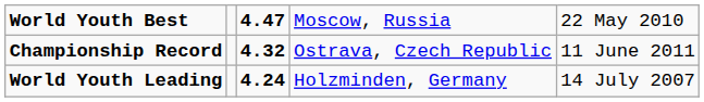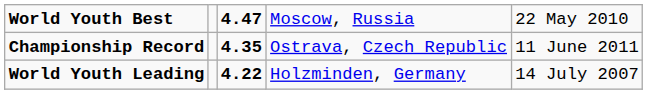 <table class="wikitable">
 <tr>
 <td><strong>World Youth Best</strong></td>
 <td></td>
 <td><strong>4.47</strong></td>
 <td><a href='#'>Moscow</a>, <a href='#'>Russia</a></td>
 <td>22 May 2010</td>
 </tr>
 <tr>
 <td><strong>Championship Record</strong></td>
 <td></td>
-<td><strong>4.32</strong></td>
+<td><strong>4.35</strong></td>
 <td><a href='#'>Ostrava</a>, <a href='#'>Czech Republic</a></td>
 <td>11 June 2011</td>
 </tr>
 <tr>
 <td><strong>World Youth Leading</strong></td>
 <td></td>
-<td><strong>4.24</strong></td>
+<td><strong>4.22</strong></td>
 <td><a href='#'>Holzminden</a>, <a href='#'>Germany</a></td>
 <td>14 July 2007</td>
 </tr>
 </table>
